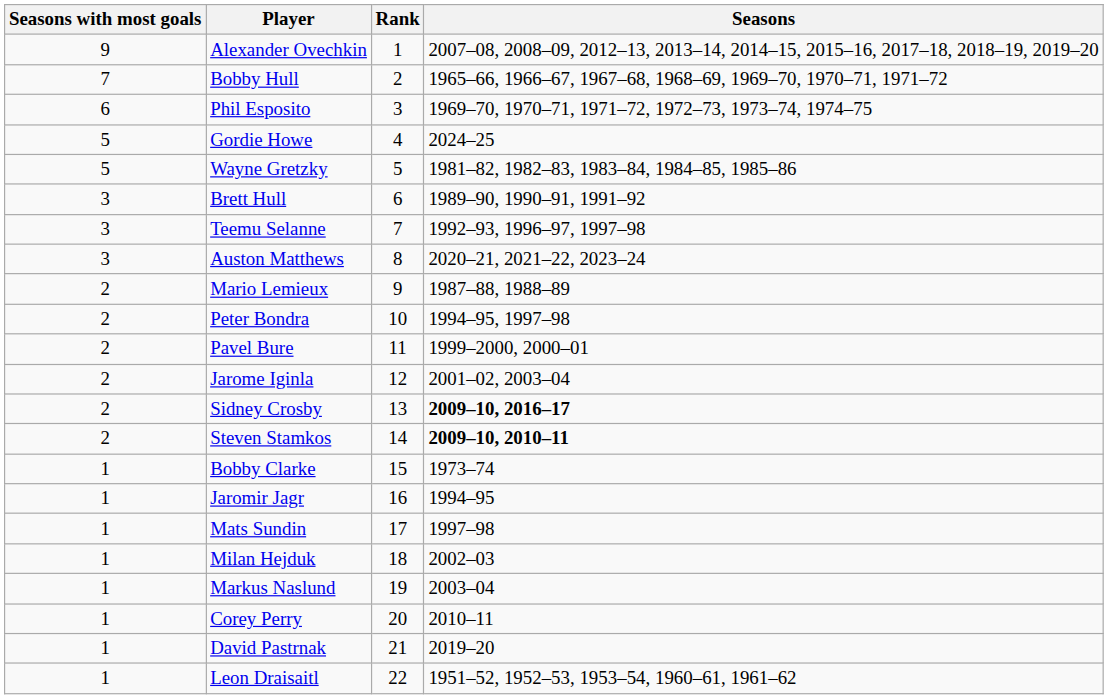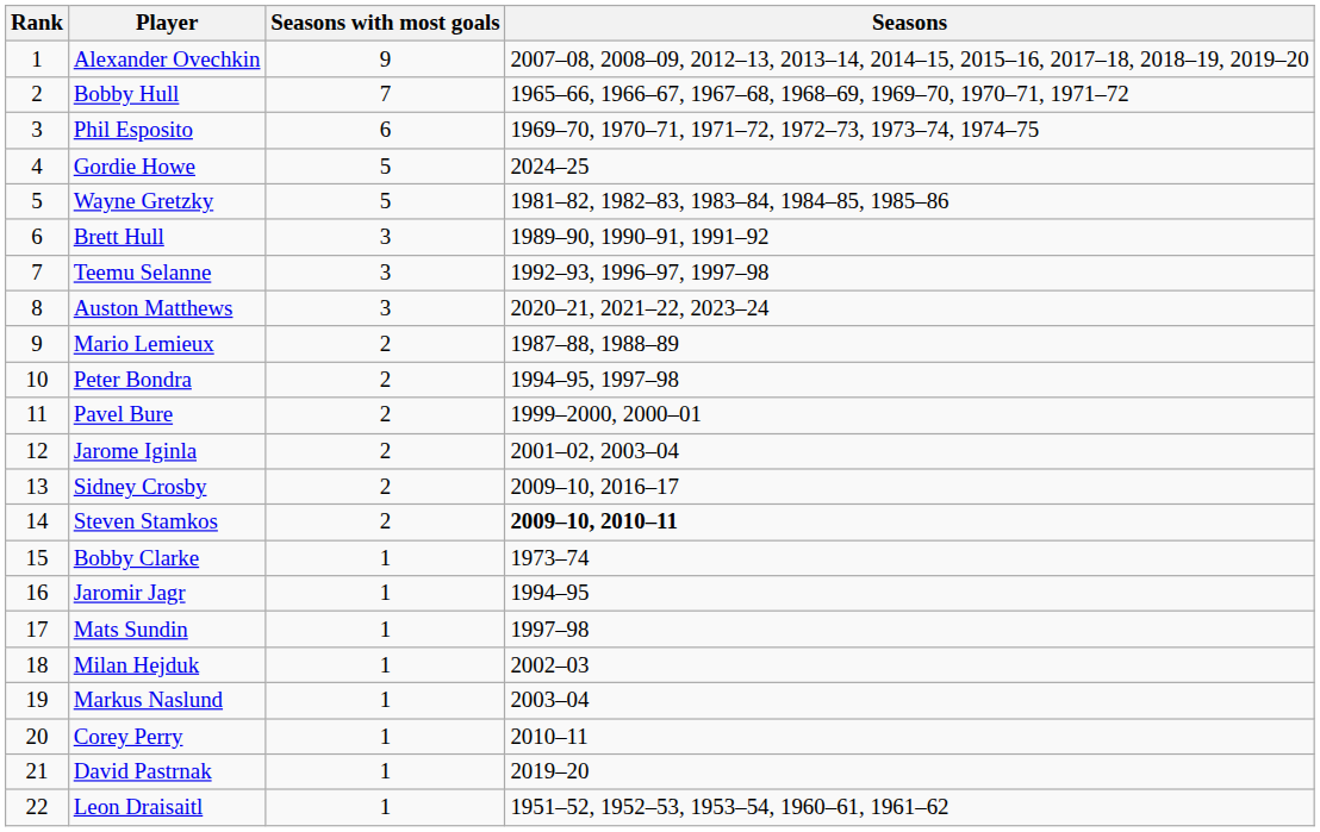 <table class="wikitable">
 <tr>
+<th>Rank</th>
+<th>Player</th>
 <th>Seasons with most goals</th>
-<th>Player</th>
-<th>Rank</th>
 <th>Seasons</th>
 </tr>
 <tr>
+<td align="center">1</td>
+<td><a href='#'>Alexander Ovechkin</a></td>
 <td align="center">9</td>
-<td><a href='#'>Alexander Ovechkin</a></td>
-<td align="center">1</td>
 <td>2007–08, 2008–09, 2012–13, 2013–14, 2014–15, 2015–16, 2017–18, 2018–19, 2019–20</td>
 </tr>
 <tr>
+<td align="center">2</td>
+<td><a href='#'>Bobby Hull</a></td>
 <td align="center">7</td>
-<td><a href='#'>Bobby Hull</a></td>
-<td align="center">2</td>
 <td>1965–66, 1966–67, 1967–68, 1968–69, 1969–70, 1970–71, 1971–72</td>
 </tr>
 <tr>
+<td align="center">3</td>
+<td><a href='#'>Phil Esposito</a></td>
 <td align="center">6</td>
-<td><a href='#'>Phil Esposito</a></td>
-<td align="center">3</td>
 <td>1969–70, 1970–71, 1971–72, 1972–73, 1973–74, 1974–75</td>
 </tr>
 <tr>
+<td align="center">4</td>
+<td><a href='#'>Gordie Howe</a></td>
 <td align="center">5</td>
-<td><a href='#'>Gordie Howe</a></td>
-<td align="center">4</td>
 <td>2024–25</td>
 </tr>
 <tr>
 <td align="center">5</td>
 <td><a href='#'>Wayne Gretzky</a></td>
 <td align="center">5</td>
 <td>1981–82, 1982–83, 1983–84, 1984–85, 1985–86</td>
 </tr>
 <tr>
+<td align="center">6</td>
+<td><a href='#'>Brett Hull</a></td>
 <td align="center">3</td>
-<td><a href='#'>Brett Hull</a></td>
-<td align="center">6</td>
 <td>1989–90, 1990–91, 1991–92</td>
 </tr>
 <tr>
+<td align="center">7</td>
+<td><a href='#'>Teemu Selanne</a></td>
 <td align="center">3</td>
-<td><a href='#'>Teemu Selanne</a></td>
-<td align="center">7</td>
 <td>1992–93, 1996–97, 1997–98</td>
 </tr>
 <tr>
+<td align="center">8</td>
+<td><a href='#'>Auston Matthews</a></td>
 <td align="center">3</td>
-<td><a href='#'>Auston Matthews</a></td>
-<td align="center">8</td>
 <td>2020–21, 2021–22, 2023–24</td>
 </tr>
 <tr>
+<td align="center">9</td>
+<td><a href='#'>Mario Lemieux</a></td>
 <td align="center">2</td>
-<td><a href='#'>Mario Lemieux</a></td>
-<td align="center">9</td>
 <td>1987–88, 1988–89</td>
 </tr>
 <tr>
+<td align="center">10</td>
+<td><a href='#'>Peter Bondra</a></td>
 <td align="center">2</td>
-<td><a href='#'>Peter Bondra</a></td>
-<td align="center">10</td>
 <td>1994–95, 1997–98</td>
 </tr>
 <tr>
+<td align="center">11</td>
+<td><a href='#'>Pavel Bure</a></td>
 <td align="center">2</td>
-<td><a href='#'>Pavel Bure</a></td>
-<td align="center">11</td>
 <td>1999–2000, 2000–01</td>
 </tr>
 <tr>
+<td align="center">12</td>
+<td><a href='#'>Jarome Iginla</a></td>
 <td align="center">2</td>
-<td><a href='#'>Jarome Iginla</a></td>
-<td align="center">12</td>
 <td>2001–02, 2003–04</td>
 </tr>
 <tr>
+<td align="center">13</td>
+<td><a href='#'>Sidney Crosby</a></td>
 <td align="center">2</td>
-<td><a href='#'>Sidney Crosby</a></td>
-<td align="center">13</td>
-<td><strong>2009–10, 2016–17</strong></td>
+<td>2009–10, 2016–17</td>
 </tr>
 <tr>
+<td align="center">14</td>
+<td><a href='#'>Steven Stamkos</a></td>
 <td align="center">2</td>
-<td><a href='#'>Steven Stamkos</a></td>
-<td align="center">14</td>
 <td><strong>2009–10, 2010–11</strong></td>
 </tr>
 <tr>
+<td align="center">15</td>
+<td><a href='#'>Bobby Clarke</a></td>
 <td align="center">1</td>
-<td><a href='#'>Bobby Clarke</a></td>
-<td align="center">15</td>
 <td>1973–74</td>
 </tr>
 <tr>
+<td align="center">16</td>
+<td><a href='#'>Jaromir Jagr</a></td>
 <td align="center">1</td>
-<td><a href='#'>Jaromir Jagr</a></td>
-<td align="center">16</td>
 <td>1994–95</td>
 </tr>
 <tr>
+<td align="center">17</td>
+<td><a href='#'>Mats Sundin</a></td>
 <td align="center">1</td>
-<td><a href='#'>Mats Sundin</a></td>
-<td align="center">17</td>
 <td>1997–98</td>
 </tr>
 <tr>
+<td align="center">18</td>
+<td><a href='#'>Milan Hejduk</a></td>
 <td align="center">1</td>
-<td><a href='#'>Milan Hejduk</a></td>
-<td align="center">18</td>
 <td>2002–03</td>
 </tr>
 <tr>
+<td align="center">19</td>
+<td><a href='#'>Markus Naslund</a></td>
 <td align="center">1</td>
-<td><a href='#'>Markus Naslund</a></td>
-<td align="center">19</td>
 <td>2003–04</td>
 </tr>
 <tr>
+<td align="center">20</td>
+<td><a href='#'>Corey Perry</a></td>
 <td align="center">1</td>
-<td><a href='#'>Corey Perry</a></td>
-<td align="center">20</td>
 <td>2010–11</td>
 </tr>
 <tr>
+<td align="center">21</td>
+<td><a href='#'>David Pastrnak</a></td>
 <td align="center">1</td>
-<td><a href='#'>David Pastrnak</a></td>
-<td align="center">21</td>
 <td>2019–20</td>
 </tr>
 <tr>
+<td align="center">22</td>
+<td><a href='#'>Leon Draisaitl</a></td>
 <td align="center">1</td>
-<td><a href='#'>Leon Draisaitl</a></td>
-<td align="center">22</td>
 <td>1951–52, 1952–53, 1953–54, 1960–61, 1961–62</td>
 </tr>
 </table>
